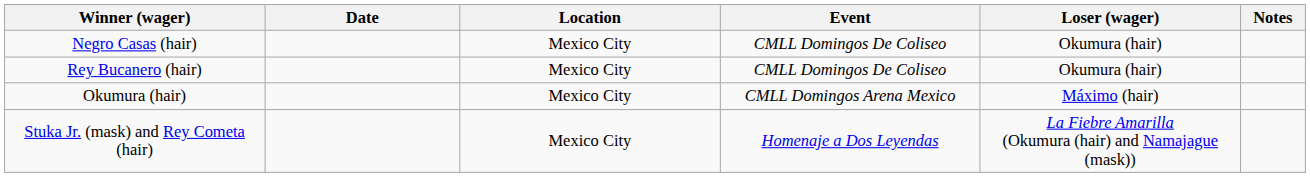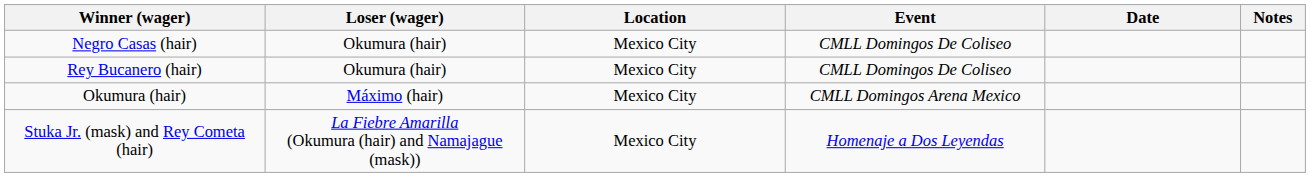 <table class="wikitable sortable" width=100%  style="text-align: center">
 <tr>
 <th width=20% scope="col">Winner (wager)</th>
-<th width=15% scope="col">Date</th>
+<th width=20% scope="col">Loser (wager)</th>
 <th width=20% scope="col">Location</th>
 <th width=20% scope="col">Event</th>
-<th width=20% scope="col">Loser (wager)</th>
+<th width=15% scope="col">Date</th>
 <th class="unsortable" width=5% scope="col">Notes</th>
 </tr>
 <tr>
 <td><a href='#'>Negro Casas</a> (hair)</td>
-<td></td>
+<td>Okumura (hair)</td>
 <td>Mexico City</td>
 <td><em>CMLL Domingos De Coliseo</em></td>
-<td>Okumura (hair)</td>
+<td></td>
 <td></td>
 </tr>
 <tr>
 <td><a href='#'>Rey Bucanero</a> (hair)</td>
-<td></td>
+<td>Okumura (hair)</td>
 <td>Mexico City</td>
 <td><em>CMLL Domingos De Coliseo</em></td>
-<td>Okumura (hair)</td>
+<td></td>
 <td></td>
 </tr>
 <tr>
 <td>Okumura (hair)</td>
-<td></td>
+<td><a href='#'>Máximo</a> (hair)</td>
 <td>Mexico City</td>
 <td><em>CMLL Domingos Arena Mexico</em></td>
-<td><a href='#'>Máximo</a> (hair)</td>
+<td></td>
 <td></td>
 </tr>
 <tr>
 <td><a href='#'>Stuka Jr.</a> (mask) and <a href='#'>Rey Cometa</a> (hair)</td>
-<td></td>
+<td><em><a href='#'>La Fiebre Amarilla</a></em><br>(Okumura (hair) and <a href='#'>Namajague</a> (mask))</td>
 <td>Mexico City</td>
 <td><em><a href='#'>Homenaje a Dos Leyendas</a></em></td>
-<td><em><a href='#'>La Fiebre Amarilla</a></em><br>(Okumura (hair) and <a href='#'>Namajague</a> (mask))</td>
+<td></td>
 <td></td>
 </tr>
 </table>
